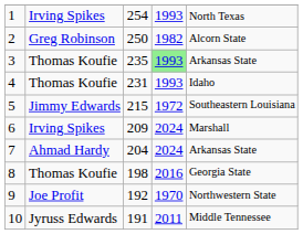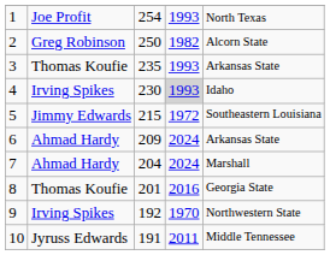 <table class="wikitable">
 <tr>
 </tr>
 <tr>
 <td>1</td>
-<td><a href='#'>Irving Spikes</a></td>
+<td><a href='#'>Joe Profit</a></td>
 <td>254</td>
 <td><a href='#'>1993</a></td>
 <td style="font-size:80%;">North Texas</td>
 </tr>
 <tr>
 <td>2</td>
 <td><a href='#'>Greg Robinson</a></td>
 <td>250</td>
 <td><a href='#'>1982</a></td>
 <td style="font-size:80%;">Alcorn State</td>
 </tr>
 <tr>
 <td>3</td>
 <td>Thomas Koufie</td>
 <td>235</td>
-<td style="background: lightgreen;"><a href='#'>1993</a></td>
+<td><a href='#'>1993</a></td>
 <td style="font-size:80%;">Arkansas State</td>
 </tr>
 <tr>
 <td>4</td>
-<td>Thomas Koufie</td>
-<td>231</td>
-<td><a href='#'>1993</a></td>
+<td><a href='#'>Irving Spikes</a></td>
+<td>230</td>
+<td style="background: lightgrey;"><a href='#'>1993</a></td>
 <td style="font-size:80%;">Idaho</td>
 </tr>
 <tr>
 <td>5</td>
 <td><a href='#'>Jimmy Edwards</a></td>
 <td>215</td>
 <td><a href='#'>1972</a></td>
 <td style="font-size:80%;">Southeastern Louisiana</td>
 </tr>
 <tr>
 <td>6</td>
-<td><a href='#'>Irving Spikes</a></td>
+<td><a href='#'>Ahmad Hardy</a></td>
 <td>209</td>
 <td><a href='#'>2024</a></td>
-<td style="font-size:80%;">Marshall</td>
+<td style="font-size:80%;">Arkansas State</td>
 </tr>
 <tr>
 <td>7</td>
 <td><a href='#'>Ahmad Hardy</a></td>
 <td>204</td>
 <td><a href='#'>2024</a></td>
-<td style="font-size:80%;">Arkansas State</td>
+<td style="font-size:80%;">Marshall</td>
 </tr>
 <tr>
 <td>8</td>
 <td>Thomas Koufie</td>
-<td>198</td>
+<td>201</td>
 <td><a href='#'>2016</a></td>
 <td style="font-size:80%;">Georgia State</td>
 </tr>
 <tr>
 <td>9</td>
-<td><a href='#'>Joe Profit</a></td>
+<td><a href='#'>Irving Spikes</a></td>
 <td>192</td>
 <td><a href='#'>1970</a></td>
 <td style="font-size:80%;">Northwestern State</td>
 </tr>
 <tr>
 <td>10</td>
 <td>Jyruss Edwards</td>
 <td>191</td>
 <td><a href='#'>2011</a></td>
 <td style="font-size:80%;">Middle Tennessee</td>
 </tr>
 </table>
